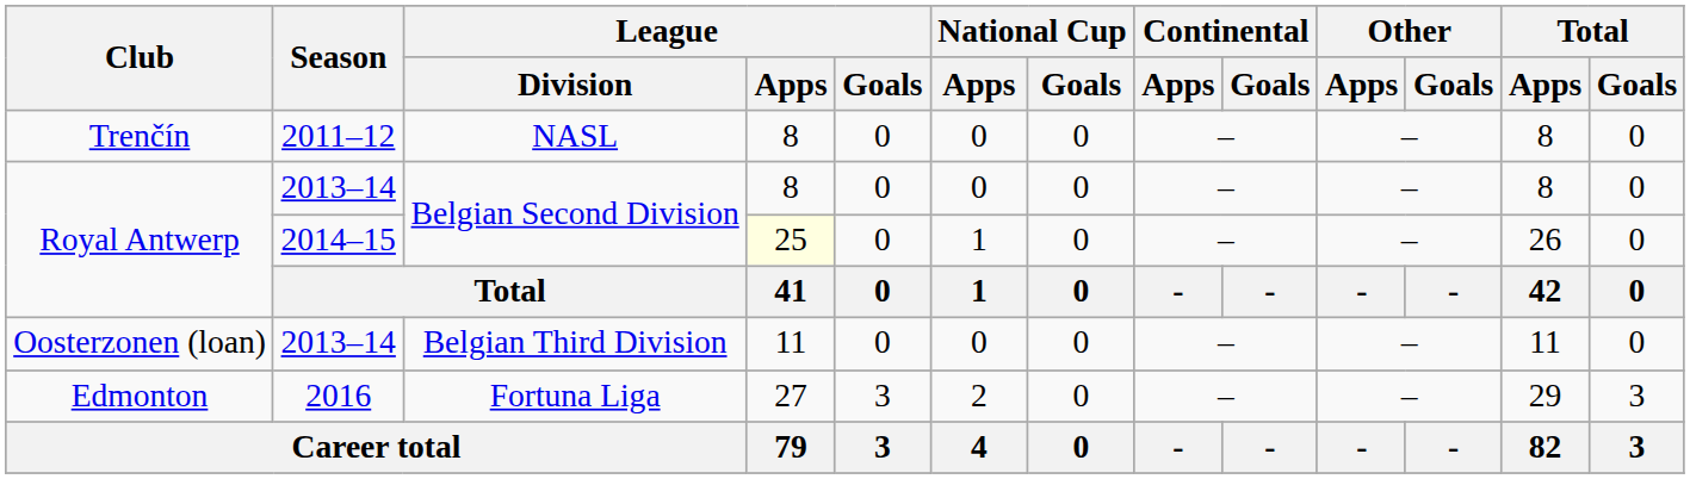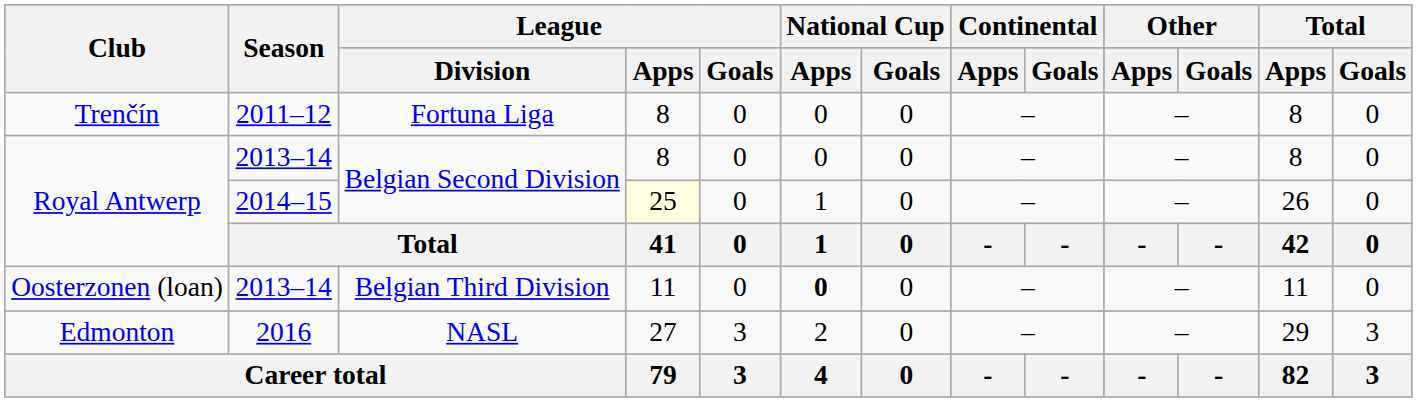 <table class="wikitable" style="text-align: center;">
 <tr>
 <th rowspan="2">Club</th>
 <th rowspan="2">Season</th>
 <th colspan="3">League</th>
 <th colspan="2">National Cup</th>
 <th colspan="2">Continental</th>
 <th colspan="2">Other</th>
 <th colspan="2">Total</th>
 </tr>
 <tr>
 <th>Division</th>
 <th>Apps</th>
 <th>Goals</th>
 <th>Apps</th>
 <th>Goals</th>
 <th>Apps</th>
 <th>Goals</th>
 <th>Apps</th>
 <th>Goals</th>
 <th>Apps</th>
 <th>Goals</th>
 </tr>
 <tr>
 <td valign="center"><a href='#'>Trenčín</a></td>
 <td><a href='#'>2011–12</a></td>
-<td><a href='#'>NASL</a></td>
+<td><a href='#'>Fortuna Liga</a></td>
 <td>8</td>
 <td>0</td>
 <td>0</td>
 <td>0</td>
 <td colspan="2">–</td>
 <td colspan="2">–</td>
 <td>8</td>
 <td>0</td>
 </tr>
 <tr>
 <td rowspan="3" valign="center"><a href='#'>Royal Antwerp</a></td>
 <td><a href='#'>2013–14</a></td>
 <td rowspan="2" valign="center"><a href='#'>Belgian Second Division</a></td>
 <td>8</td>
 <td>0</td>
 <td>0</td>
 <td>0</td>
 <td colspan="2">–</td>
 <td colspan="2">–</td>
 <td>8</td>
 <td>0</td>
 </tr>
 <tr>
 <td><a href='#'>2014–15</a></td>
 <td style="background: lightyellow;">25</td>
 <td>0</td>
 <td>1</td>
 <td>0</td>
 <td colspan="2">–</td>
 <td colspan="2">–</td>
 <td>26</td>
 <td>0</td>
 </tr>
 <tr>
 <th colspan="2">Total</th>
 <th>41</th>
 <th>0</th>
 <th>1</th>
 <th>0</th>
 <th>-</th>
 <th>-</th>
 <th>-</th>
 <th>-</th>
 <th>42</th>
 <th>0</th>
 </tr>
 <tr>
 <td valign="center"><a href='#'>Oosterzonen</a> (loan)</td>
 <td><a href='#'>2013–14</a></td>
 <td><a href='#'>Belgian Third Division</a></td>
 <td>11</td>
 <td>0</td>
-<td>0</td>
+<td><strong>0</strong></td>
 <td>0</td>
 <td colspan="2">–</td>
 <td colspan="2">–</td>
 <td>11</td>
 <td>0</td>
 </tr>
 <tr>
 <td valign="center"><a href='#'>Edmonton</a></td>
 <td><a href='#'>2016</a></td>
-<td><a href='#'>Fortuna Liga</a></td>
+<td><a href='#'>NASL</a></td>
 <td>27</td>
 <td>3</td>
 <td>2</td>
 <td>0</td>
 <td colspan="2">–</td>
 <td colspan="2">–</td>
 <td>29</td>
 <td>3</td>
 </tr>
 <tr>
 <th colspan="3">Career total</th>
 <th>79</th>
 <th>3</th>
 <th>4</th>
 <th>0</th>
 <th>-</th>
 <th>-</th>
 <th>-</th>
 <th>-</th>
 <th>82</th>
 <th>3</th>
 </tr>
 </table>
